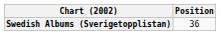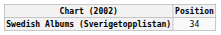 <table class="wikitable plainrowheaders" style="text-align:center">
 <tr>
 <th scope="col">Chart (2002)</th>
 <th scope="col">Position</th>
 </tr>
 <tr>
 <th scope="row">Swedish Albums (Sverigetopplistan)</th>
-<td>36</td>
+<td>34</td>
 </tr>
 </table>
